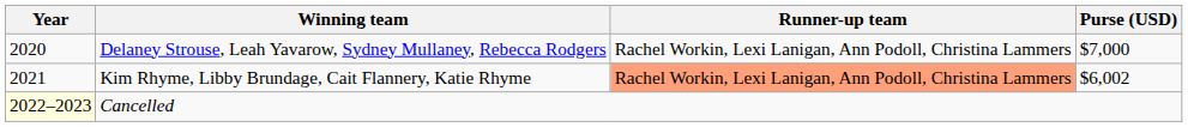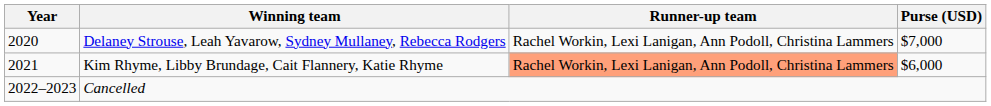 <table class="wikitable">
 <tr>
 <th scope="col">Year</th>
 <th scope="col">Winning team</th>
 <th scope="col">Runner-up team</th>
 <th scope="col">Purse (USD)</th>
 </tr>
 <tr>
 <td>2020</td>
 <td> <a href='#'>Delaney Strouse</a>, Leah Yavarow, <a href='#'>Sydney Mullaney</a>, <a href='#'>Rebecca Rodgers</a></td>
 <td> Rachel Workin, Lexi Lanigan, Ann Podoll, Christina Lammers</td>
 <td>$7,000</td>
 </tr>
 <tr>
 <td>2021</td>
 <td> Kim Rhyme, Libby Brundage, Cait Flannery, Katie Rhyme</td>
 <td style="background: lightsalmon;"> Rachel Workin, Lexi Lanigan, Ann Podoll, Christina Lammers</td>
-<td>$6,002</td>
+<td>$6,000</td>
 </tr>
 <tr>
-<td style="background: lightyellow;">2022–2023</td>
+<td>2022–2023</td>
 <td colspan="3"><em>Cancelled</em></td>
 </tr>
 </table>
